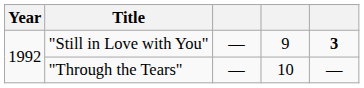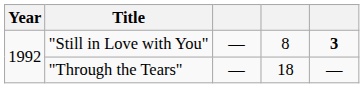 <table class="wikitable">
 <tr>
 <th>Year</th>
 <th>Title</th>
 <th width="40"></th>
 <th width="40"></th>
 <th width="40"></th>
 </tr>
 <tr>
 <td rowspan="2">1992</td>
 <td>"Still in Love with You"</td>
 <td align="center">—</td>
-<td align="center">9</td>
+<td align="center">8</td>
 <td align="center"><strong>3</strong></td>
 </tr>
 <tr>
 <td>"Through the Tears"</td>
 <td align="center">—</td>
-<td align="center">10</td>
+<td align="center">18</td>
 <td align="center">—</td>
 </tr>
 </table>
